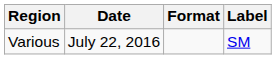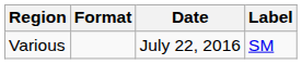 <table class="wikitable">
 <tr>
 <th>Region</th>
+<th>Format</th>
 <th>Date</th>
-<th>Format</th>
 <th>Label</th>
 </tr>
 <tr>
 <td>Various </td>
+<td></td>
 <td>July 22, 2016</td>
-<td></td>
 <td><a href='#'>SM</a></td>
 </tr>
 </table>
